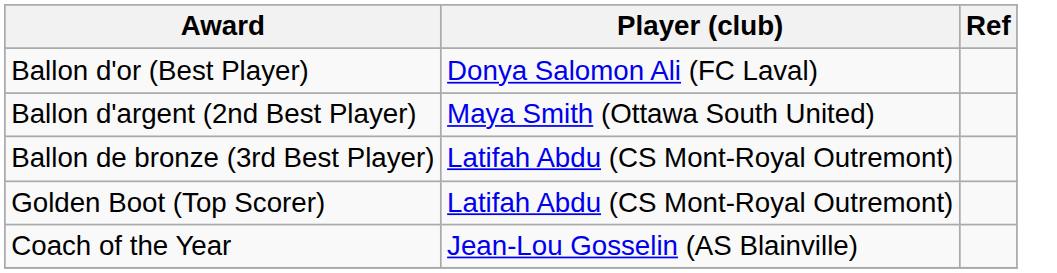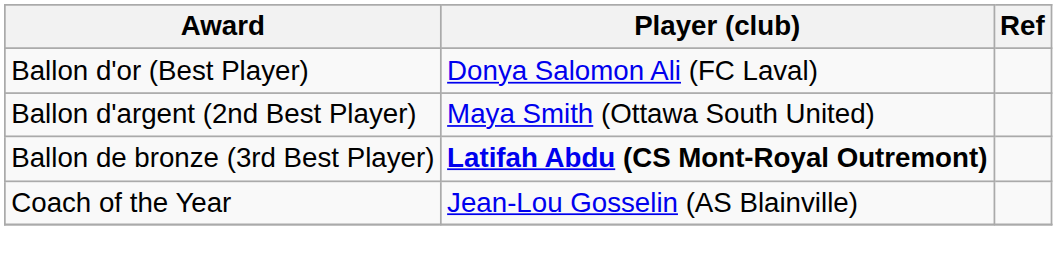 <table class="wikitable">
 <tr>
 <th>Award</th>
 <th>Player (club)</th>
 <th>Ref</th>
 </tr>
 <tr>
 <td>Ballon d'or (Best Player)</td>
 <td><a href='#'>Donya Salomon Ali</a> (FC Laval)</td>
 <td></td>
 </tr>
 <tr>
 <td>Ballon d'argent (2nd Best Player)</td>
 <td><a href='#'>Maya Smith</a> (Ottawa South United)</td>
 <td></td>
 </tr>
 <tr>
 <td>Ballon de bronze (3rd Best Player)</td>
-<td><a href='#'>Latifah Abdu</a> (CS Mont-Royal Outremont)</td>
-<td></td>
-</tr>
-<tr>
-<td>Golden Boot (Top Scorer)</td>
-<td><a href='#'>Latifah Abdu</a> (CS Mont-Royal Outremont)</td>
+<td><strong><a href='#'>Latifah Abdu</a> (CS Mont-Royal Outremont)</strong></td>
 <td></td>
 </tr>
 <tr>
 <td>Coach of the Year</td>
 <td><a href='#'>Jean-Lou Gosselin</a> (AS Blainville)</td>
 <td></td>
 </tr>
 <tr>
 </tr>
 </table>
